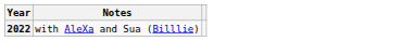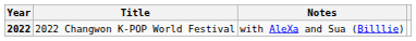 <table class="wikitable plainrowheaders">
 <tr>
 <th scope="col">Year</th>
+<th scope="col">Title</th>
 <th scope="col">Notes</th>
 <th scope="col" class="unsortable"></th>
 </tr>
 <tr>
 <th scope="row">2022</th>
+<td>2022 Changwon K-POP World Festival</td>
 <td>with  <a href='#'>AleXa</a> and Sua (<a href='#'>Billlie</a>)</td>
 <td></td>
 </tr>
 </table>
